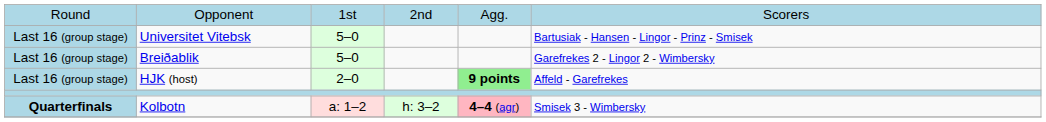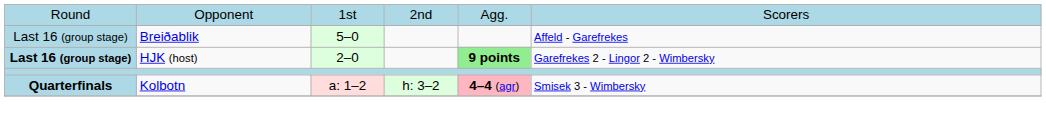 <table class="wikitable" style="text-align:center">
 <tr bgcolor=lightblue>
 <td width=150px>Round</td>
 <td width=200px>Opponent</td>
 <td width=80px>1st</td>
 <td width=80px>2nd</td>
 <td width=80px>Agg.</td>
 <td width=600px>Scorers</td>
 </tr>
 <tr>
 <td bgcolor=lightblue>Last 16 <small>(group stage)</small></td>
-<td align=left> <a href='#'>Universitet Vitebsk</a></td>
-<td bgcolor="#ddffdd">5–0</td>
-<td></td>
-<td></td>
-<td align=left><small><a href='#'>Bartusiak</a> - <a href='#'>Hansen</a> - <a href='#'>Lingor</a> - <a href='#'>Prinz</a> - <a href='#'>Smisek</a></small></td>
-</tr>
-<tr>
-<td bgcolor=lightblue>Last 16 <small>(group stage)</small></td>
 <td align=left> <a href='#'>Breiðablik</a></td>
 <td bgcolor="#ddffdd">5–0</td>
 <td></td>
 <td></td>
-<td align=left><small><a href='#'>Garefrekes</a> 2 - <a href='#'>Lingor</a> 2 - <a href='#'>Wimbersky</a></small></td>
+<td align=left><small><a href='#'>Affeld</a> - <a href='#'>Garefrekes</a></small></td>
 </tr>
 <tr>
-<td bgcolor=lightblue>Last 16 <small>(group stage)</small></td>
+<td bgcolor=lightblue><strong>Last 16 <small>(group stage)</small></strong></td>
 <td align=left> <a href='#'>HJK</a> <small>(host)</small></td>
 <td bgcolor="#ddffdd">2–0</td>
 <td></td>
 <td bgcolor=lightgreen><strong>9 points</strong></td>
-<td align=left><small><a href='#'>Affeld</a> - <a href='#'>Garefrekes</a></small></td>
+<td align=left><small><a href='#'>Garefrekes</a> 2 - <a href='#'>Lingor</a> 2 - <a href='#'>Wimbersky</a></small></td>
 </tr>
 <tr bgcolor=lightblue>
 <td colspan=6></td>
 </tr>
 <tr>
 <td bgcolor=lightblue><strong>Quarterfinals</strong></td>
 <td align=left> <a href='#'>Kolbotn</a></td>
 <td bgcolor="#ffdddd">a: 1–2</td>
 <td bgcolor="#ddffdd">h: 3–2</td>
 <td bgcolor=lightpink><strong>4–4</strong> <small>(<a href='#'>agr</a>)</small></td>
 <td align=left><small><a href='#'>Smisek</a> 3 - <a href='#'>Wimbersky</a></small></td>
 </tr>
 <tr>
 </tr>
 </table>
